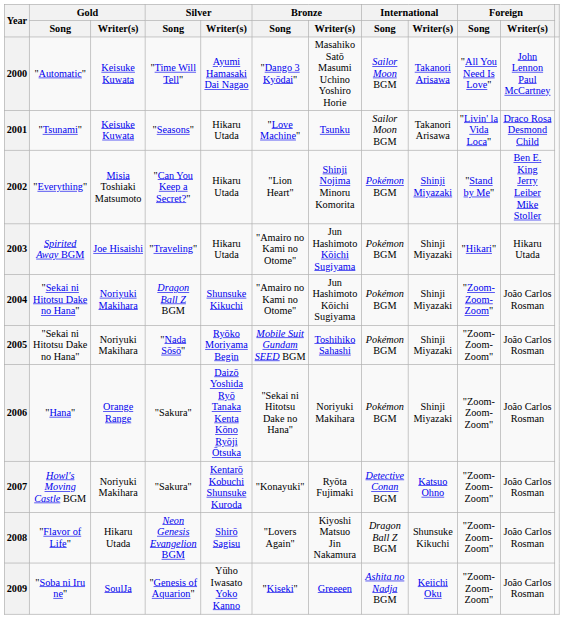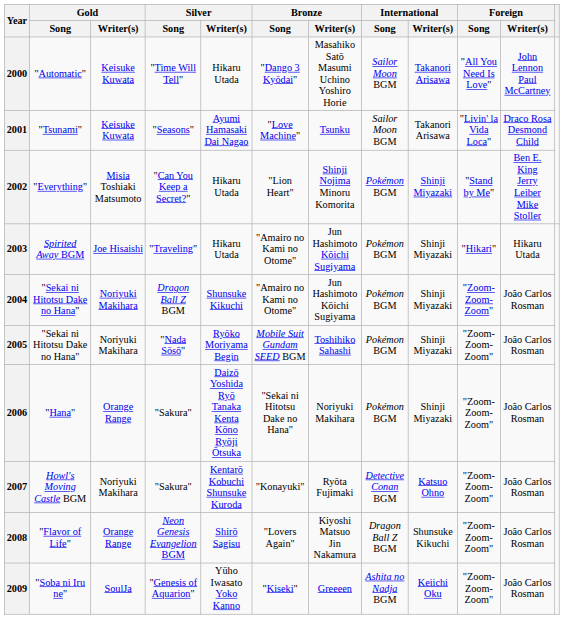 <table class="wikitable plainrowheaders" style="text-align:center">
 <tr>
 <th scope="col" rowspan="2">Year</th>
 <th scope="col" colspan="2">Gold</th>
 <th scope="col" colspan="2">Silver</th>
 <th scope="col" colspan="2">Bronze</th>
 <th scope="col" colspan="2">International</th>
 <th scope="col" colspan="2">Foreign</th>
 <th scope="col" rowspan="2"></th>
 </tr>
 <tr>
 <th scope="col" style="width:10em">Song</th>
 <th scope="col" style="width:10em">Writer(s)</th>
 <th scope="col" style="width:10em">Song</th>
 <th scope="col" style="width:10em">Writer(s)</th>
 <th scope="col" style="width:10em">Song</th>
 <th scope="col" style="width:10em">Writer(s)</th>
 <th scope="col" style="width:10em">Song</th>
 <th scope="col" style="width:10em">Writer(s)</th>
 <th scope="col" style="width:10em">Song</th>
 <th scope="col" style="width:10em">Writer(s)</th>
 </tr>
 <tr>
 <th scope="row" style="text-align:center">2000</th>
 <td>"<a href='#'>Automatic</a>"</td>
 <td><a href='#'>Keisuke Kuwata</a></td>
 <td>"<a href='#'>Time Will Tell</a>"</td>
-<td><a href='#'>Ayumi Hamasaki</a><br><a href='#'>Dai Nagao</a></td>
+<td>Hikaru Utada</td>
 <td>"<a href='#'>Dango 3 Kyōdai</a>"</td>
 <td>Masahiko Satō<br>Masumi Uchino<br>Yoshiro Horie</td>
 <td><em><a href='#'>Sailor Moon</a></em> BGM</td>
 <td><a href='#'>Takanori Arisawa</a></td>
 <td>"<a href='#'>All You Need Is Love</a>"</td>
 <td><a href='#'>John Lennon<br>Paul McCartney</a></td>
 <td rowspan="3"></td>
 </tr>
 <tr>
 <th scope="row" style="text-align:center">2001</th>
 <td>"<a href='#'>Tsunami</a>"</td>
 <td><a href='#'>Keisuke Kuwata</a></td>
 <td>"<a href='#'>Seasons</a>"</td>
-<td>Hikaru Utada</td>
+<td><a href='#'>Ayumi Hamasaki</a><br><a href='#'>Dai Nagao</a></td>
 <td>"<a href='#'>Love Machine</a>"</td>
 <td><a href='#'>Tsunku</a></td>
 <td><em>Sailor Moon</em> BGM</td>
 <td>Takanori Arisawa</td>
 <td>"<a href='#'>Livin' la Vida Loca</a>"</td>
 <td><a href='#'>Draco Rosa</a><br><a href='#'>Desmond Child</a></td>
 </tr>
 <tr>
 <th scope="row" style="text-align:center">2002</th>
 <td>"<a href='#'>Everything</a>"</td>
 <td><a href='#'>Misia</a><br>Toshiaki Matsumoto</td>
 <td>"<a href='#'>Can You Keep a Secret?</a>"</td>
 <td>Hikaru Utada</td>
 <td>"Lion Heart"</td>
 <td><a href='#'>Shinji Nojima</a><br>Minoru Komorita</td>
 <td><em><a href='#'>Pokémon</a></em> BGM</td>
 <td><a href='#'>Shinji Miyazaki</a></td>
 <td>"<a href='#'>Stand by Me</a>"</td>
 <td><a href='#'>Ben E. King</a><br><a href='#'>Jerry Leiber<br>Mike Stoller</a></td>
 </tr>
 <tr>
 <th scope="row" style="text-align:center">2003</th>
 <td><a href='#'><em>Spirited Away</em> BGM</a></td>
 <td><a href='#'>Joe Hisaishi</a></td>
 <td>"<a href='#'>Traveling</a>"</td>
 <td>Hikaru Utada</td>
 <td>"Amairo no Kami no Otome"</td>
 <td>Jun Hashimoto<br><a href='#'>Kōichi Sugiyama</a></td>
 <td><em>Pokémon</em> BGM</td>
 <td>Shinji Miyazaki</td>
 <td>"<a href='#'>Hikari</a>"</td>
 <td>Hikaru Utada</td>
 <td rowspan="7"></td>
 </tr>
 <tr>
 <th scope="row" style="text-align:center">2004</th>
 <td>"<a href='#'>Sekai ni Hitotsu Dake no Hana</a>"</td>
 <td><a href='#'>Noriyuki Makihara</a></td>
 <td><em><a href='#'>Dragon Ball Z</a></em> BGM</td>
 <td><a href='#'>Shunsuke Kikuchi</a></td>
 <td>"Amairo no Kami no Otome"</td>
 <td>Jun Hashimoto<br>Kōichi Sugiyama</td>
 <td><em>Pokémon</em> BGM</td>
 <td>Shinji Miyazaki</td>
 <td>"<a href='#'>Zoom-Zoom-Zoom</a>"</td>
 <td>João Carlos Rosman</td>
 </tr>
 <tr>
 <th scope="row" style="text-align:center">2005</th>
 <td>"Sekai ni Hitotsu Dake no Hana"</td>
 <td>Noriyuki Makihara</td>
 <td>"<a href='#'>Nada Sōsō</a>"</td>
 <td><a href='#'>Ryōko Moriyama</a><br><a href='#'>Begin</a></td>
 <td><em><a href='#'>Mobile Suit Gundam SEED</a></em> BGM</td>
 <td><a href='#'>Toshihiko Sahashi</a></td>
 <td><em>Pokémon</em> BGM</td>
 <td>Shinji Miyazaki</td>
 <td>"Zoom-Zoom-Zoom"</td>
 <td>João Carlos Rosman</td>
 </tr>
 <tr>
 <th scope="row" style="text-align:center">2006</th>
 <td>"<a href='#'>Hana</a>"</td>
 <td><a href='#'>Orange Range</a></td>
 <td>"Sakura"</td>
 <td><a href='#'>Daizō Yoshida<br>Ryō Tanaka<br>Kenta Kōno<br>Ryōji Ōtsuka</a></td>
 <td>"Sekai ni Hitotsu Dake no Hana"</td>
 <td>Noriyuki Makihara</td>
 <td><em>Pokémon</em> BGM</td>
 <td>Shinji Miyazaki</td>
 <td>"Zoom-Zoom-Zoom"</td>
 <td>João Carlos Rosman</td>
 </tr>
 <tr>
 <th scope="row" style="text-align:center">2007</th>
 <td><em><a href='#'>Howl's Moving Castle</a></em> BGM</td>
 <td>Noriyuki Makihara</td>
 <td>"Sakura"</td>
 <td><a href='#'>Kentarō Kobuchi<br>Shunsuke Kuroda</a></td>
 <td>"Konayuki"</td>
 <td>Ryōta Fujimaki</td>
 <td><em><a href='#'>Detective Conan</a></em> BGM</td>
 <td><a href='#'>Katsuo Ohno</a></td>
 <td>"Zoom-Zoom-Zoom"</td>
 <td>João Carlos Rosman</td>
 </tr>
 <tr>
 <th scope="row" style="text-align:center">2008</th>
 <td>"<a href='#'>Flavor of Life</a>"</td>
-<td>Hikaru Utada</td>
+<td><a href='#'>Orange Range</a></td>
 <td><a href='#'><em>Neon Genesis Evangelion</em> BGM</a></td>
 <td><a href='#'>Shirō Sagisu</a></td>
 <td>"Lovers Again"</td>
 <td>Kiyoshi Matsuo<br>Jin Nakamura</td>
 <td><em>Dragon Ball Z</em> BGM</td>
 <td>Shunsuke Kikuchi</td>
 <td>"Zoom-Zoom-Zoom"</td>
 <td>João Carlos Rosman</td>
 </tr>
 <tr>
 <th scope="row" style="text-align:center">2009</th>
 <td>"<a href='#'>Soba ni Iru ne</a>"</td>
 <td><a href='#'>SoulJa</a></td>
 <td>"<a href='#'>Genesis of Aquarion</a>"</td>
 <td>Yūho Iwasato<br><a href='#'>Yoko Kanno</a></td>
 <td>"<a href='#'>Kiseki</a>"</td>
 <td><a href='#'>Greeeen</a></td>
 <td><em><a href='#'>Ashita no Nadja</a></em> BGM</td>
 <td><a href='#'>Keiichi Oku</a></td>
 <td>"Zoom-Zoom-Zoom"</td>
 <td>João Carlos Rosman</td>
 </tr>
 </table>
